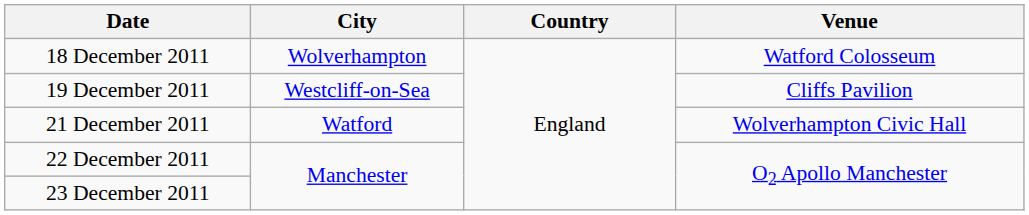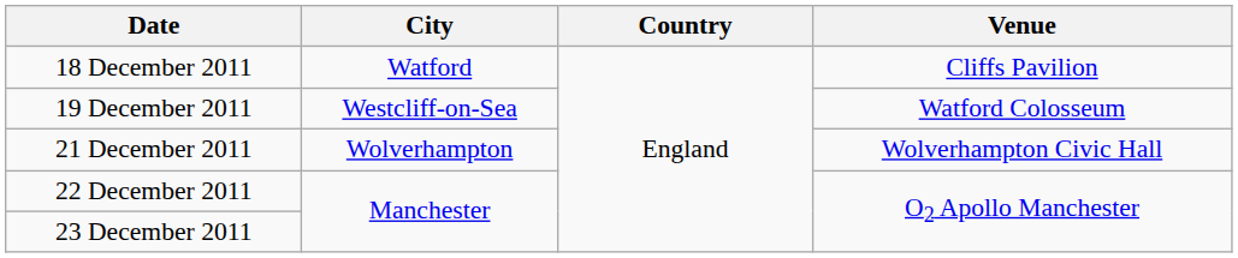 <table class="wikitable" style="text-align:center;">
 <tr>
 <th width="175">Date</th>
 <th width="150">City</th>
 <th width="150">Country</th>
 <th width="250">Venue</th>
 </tr>
 <tr>
 <td>18 December 2011</td>
-<td><a href='#'>Wolverhampton</a></td>
+<td><a href='#'>Watford</a></td>
 <td rowspan="5">England</td>
-<td><a href='#'>Watford Colosseum</a></td>
+<td><a href='#'>Cliffs Pavilion</a></td>
 </tr>
 <tr>
 <td>19 December 2011</td>
 <td><a href='#'>Westcliff-on-Sea</a></td>
-<td><a href='#'>Cliffs Pavilion</a></td>
+<td><a href='#'>Watford Colosseum</a></td>
 </tr>
 <tr>
 <td>21 December 2011</td>
-<td><a href='#'>Watford</a></td>
+<td><a href='#'>Wolverhampton</a></td>
 <td><a href='#'>Wolverhampton Civic Hall</a></td>
 </tr>
 <tr>
 <td>22 December 2011</td>
 <td rowspan="2"><a href='#'>Manchester</a></td>
 <td rowspan="2"><a href='#'>O<sub>2</sub> Apollo Manchester</a></td>
 </tr>
 <tr>
 <td>23 December 2011</td>
 </tr>
 </table>
